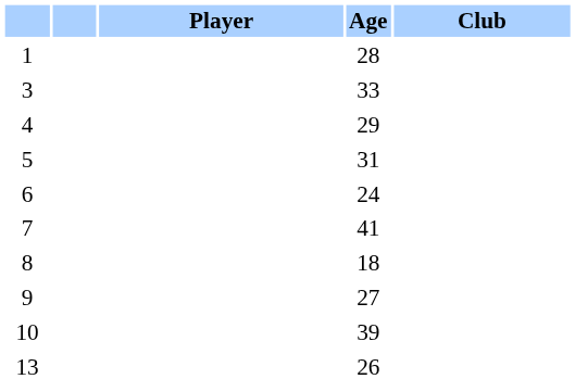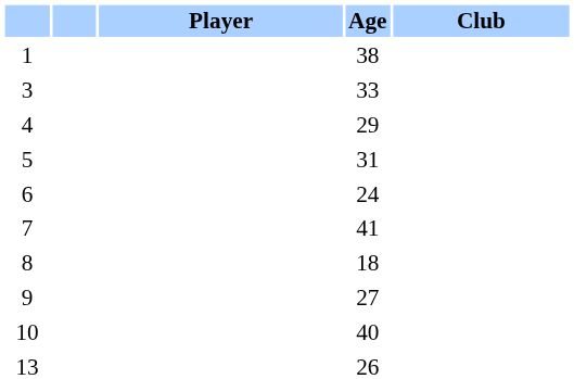 <table class="sortable" border="0" cellspacing="2" cellpadding="2">
 <tr style="background-color:#AAD0FF">
 <th width=8%></th>
 <th width=8%></th>
 <th width=44%>Player</th>
 <th width=8%>Age</th>
 <th width=32%>Club</th>
 </tr>
 <tr>
 <td style="text-align: center;">1</td>
 <td style="text-align: center;"></td>
 <td></td>
-<td style="text-align: center;">28</td>
+<td style="text-align: center;">38</td>
 <td></td>
 </tr>
 <tr>
 <td style="text-align: center;">3</td>
 <td style="text-align: center;"></td>
 <td></td>
 <td style="text-align: center;">33</td>
 <td></td>
 </tr>
 <tr>
 <td style="text-align: center;">4</td>
 <td style="text-align: center;"></td>
 <td></td>
 <td style="text-align: center;">29</td>
 <td></td>
 </tr>
 <tr>
 <td style="text-align: center;">5</td>
 <td style="text-align: center;"></td>
 <td></td>
 <td style="text-align: center;">31</td>
 <td></td>
 </tr>
 <tr>
 <td style="text-align: center;">6</td>
 <td style="text-align: center;"></td>
 <td></td>
 <td style="text-align: center;">24</td>
 <td></td>
 </tr>
 <tr>
 <td style="text-align: center;">7</td>
 <td style="text-align: center;"></td>
 <td></td>
 <td style="text-align: center;">41</td>
 <td></td>
 </tr>
 <tr>
 <td style="text-align: center;">8</td>
 <td style="text-align: center;"></td>
 <td></td>
 <td style="text-align: center;">18</td>
 <td></td>
 </tr>
 <tr>
 <td style="text-align: center;">9</td>
 <td style="text-align: center;"></td>
 <td></td>
 <td style="text-align: center;">27</td>
 <td></td>
 </tr>
 <tr>
 <td style="text-align: center;">10</td>
 <td style="text-align: center;"></td>
 <td></td>
-<td style="text-align: center;">39</td>
+<td style="text-align: center;">40</td>
 <td></td>
 </tr>
 <tr>
 <td style="text-align: center;">13</td>
 <td style="text-align: center;"></td>
 <td></td>
 <td style="text-align: center;">26</td>
 <td></td>
 </tr>
 </table>
